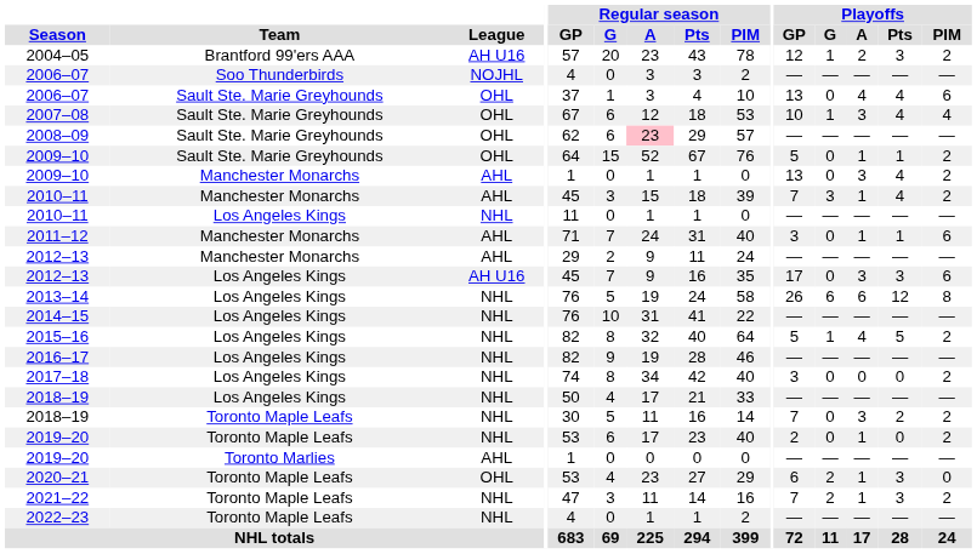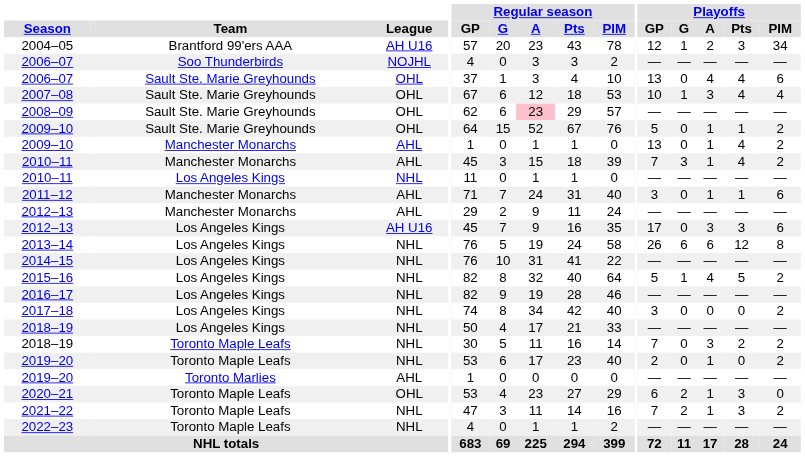 <table border="0" cellpadding="1" cellspacing="0" style="text-align:center; width:60em">
 <tr bgcolor="#e0e0e0">
 <th colspan="3" bgcolor="#ffffff"></th>
 <th rowspan="99" bgcolor="#ffffff"></th>
 <th colspan="5"><a href='#'>Regular season</a></th>
 <th rowspan="99" bgcolor="#ffffff"></th>
 <th colspan="5"><a href='#'>Playoffs</a></th>
 </tr>
 <tr bgcolor="#e0e0e0">
 <th><a href='#'>Season</a></th>
 <th>Team</th>
 <th>League</th>
 <th>GP</th>
 <th><a href='#'>G</a></th>
 <th><a href='#'>A</a></th>
 <th><a href='#'>Pts</a></th>
 <th><a href='#'>PIM</a></th>
 <th>GP</th>
 <th>G</th>
 <th>A</th>
 <th>Pts</th>
 <th>PIM</th>
 </tr>
 <tr>
 <td>2004–05</td>
 <td>Brantford 99'ers AAA</td>
 <td><a href='#'>AH U16</a></td>
 <td>57</td>
 <td>20</td>
 <td>23</td>
 <td>43</td>
 <td>78</td>
 <td>12</td>
 <td>1</td>
 <td>2</td>
 <td>3</td>
-<td>2</td>
+<td>34</td>
 </tr>
 <tr bgcolor="#f0f0f0">
 <td><a href='#'>2006–07</a></td>
 <td><a href='#'>Soo Thunderbirds</a></td>
 <td><a href='#'>NOJHL</a></td>
 <td>4</td>
 <td>0</td>
 <td>3</td>
 <td>3</td>
 <td>2</td>
 <td>—</td>
 <td>—</td>
 <td>—</td>
 <td>—</td>
 <td>—</td>
 </tr>
 <tr>
 <td><a href='#'>2006–07</a></td>
 <td><a href='#'>Sault Ste. Marie Greyhounds</a></td>
 <td><a href='#'>OHL</a></td>
 <td>37</td>
 <td>1</td>
 <td>3</td>
 <td>4</td>
 <td>10</td>
 <td>13</td>
 <td>0</td>
 <td>4</td>
 <td>4</td>
 <td>6</td>
 </tr>
 <tr bgcolor="#f0f0f0">
 <td><a href='#'>2007–08</a></td>
 <td>Sault Ste. Marie Greyhounds</td>
 <td>OHL</td>
 <td>67</td>
 <td>6</td>
 <td>12</td>
 <td>18</td>
 <td>53</td>
 <td>10</td>
 <td>1</td>
 <td>3</td>
 <td>4</td>
 <td>4</td>
 </tr>
 <tr>
 <td><a href='#'>2008–09</a></td>
 <td>Sault Ste. Marie Greyhounds</td>
 <td>OHL</td>
 <td>62</td>
 <td>6</td>
 <td style="background: pink;">23</td>
 <td>29</td>
 <td>57</td>
 <td>—</td>
 <td>—</td>
 <td>—</td>
 <td>—</td>
 <td>—</td>
 </tr>
 <tr bgcolor="#f0f0f0">
 <td><a href='#'>2009–10</a></td>
 <td>Sault Ste. Marie Greyhounds</td>
 <td>OHL</td>
 <td>64</td>
 <td>15</td>
 <td>52</td>
 <td>67</td>
 <td>76</td>
 <td>5</td>
 <td>0</td>
 <td>1</td>
 <td>1</td>
 <td>2</td>
 </tr>
 <tr>
 <td><a href='#'>2009–10</a></td>
 <td><a href='#'>Manchester Monarchs</a></td>
 <td><a href='#'>AHL</a></td>
 <td>1</td>
 <td>0</td>
 <td>1</td>
 <td>1</td>
 <td>0</td>
 <td>13</td>
 <td>0</td>
-<td>3</td>
+<td>1</td>
 <td>4</td>
 <td>2</td>
 </tr>
 <tr bgcolor="#f0f0f0">
 <td><a href='#'>2010–11</a></td>
 <td>Manchester Monarchs</td>
 <td>AHL</td>
 <td>45</td>
 <td>3</td>
 <td>15</td>
 <td>18</td>
 <td>39</td>
 <td>7</td>
 <td>3</td>
 <td>1</td>
 <td>4</td>
 <td>2</td>
 </tr>
 <tr>
 <td><a href='#'>2010–11</a></td>
 <td><a href='#'>Los Angeles Kings</a></td>
 <td><a href='#'>NHL</a></td>
 <td>11</td>
 <td>0</td>
 <td>1</td>
 <td>1</td>
 <td>0</td>
 <td>—</td>
 <td>—</td>
 <td>—</td>
 <td>—</td>
 <td>—</td>
 </tr>
 <tr bgcolor="#f0f0f0">
 <td><a href='#'>2011–12</a></td>
 <td>Manchester Monarchs</td>
 <td>AHL</td>
 <td>71</td>
 <td>7</td>
 <td>24</td>
 <td>31</td>
 <td>40</td>
 <td>3</td>
 <td>0</td>
 <td>1</td>
 <td>1</td>
 <td>6</td>
 </tr>
 <tr>
 <td><a href='#'>2012–13</a></td>
 <td>Manchester Monarchs</td>
 <td>AHL</td>
 <td>29</td>
 <td>2</td>
 <td>9</td>
 <td>11</td>
 <td>24</td>
 <td>—</td>
 <td>—</td>
 <td>—</td>
 <td>—</td>
 <td>—</td>
 </tr>
 <tr bgcolor="#f0f0f0">
 <td><a href='#'>2012–13</a></td>
 <td>Los Angeles Kings</td>
 <td><a href='#'>AH U16</a></td>
 <td>45</td>
 <td>7</td>
 <td>9</td>
 <td>16</td>
 <td>35</td>
 <td>17</td>
 <td>0</td>
 <td>3</td>
 <td>3</td>
 <td>6</td>
 </tr>
 <tr>
 <td><a href='#'>2013–14</a></td>
 <td>Los Angeles Kings</td>
 <td>NHL</td>
 <td>76</td>
 <td>5</td>
 <td>19</td>
 <td>24</td>
 <td>58</td>
 <td>26</td>
 <td>6</td>
 <td>6</td>
 <td>12</td>
 <td>8</td>
 </tr>
 <tr bgcolor="#f0f0f0">
 <td><a href='#'>2014–15</a></td>
 <td>Los Angeles Kings</td>
 <td>NHL</td>
 <td>76</td>
 <td>10</td>
 <td>31</td>
 <td>41</td>
 <td>22</td>
 <td>—</td>
 <td>—</td>
 <td>—</td>
 <td>—</td>
 <td>—</td>
 </tr>
 <tr>
 <td><a href='#'>2015–16</a></td>
 <td>Los Angeles Kings</td>
 <td>NHL</td>
 <td>82</td>
 <td>8</td>
 <td>32</td>
 <td>40</td>
 <td>64</td>
 <td>5</td>
 <td>1</td>
 <td>4</td>
 <td>5</td>
 <td>2</td>
 </tr>
 <tr bgcolor="#f0f0f0">
 <td><a href='#'>2016–17</a></td>
 <td>Los Angeles Kings</td>
 <td>NHL</td>
 <td>82</td>
 <td>9</td>
 <td>19</td>
 <td>28</td>
 <td>46</td>
 <td>—</td>
 <td>—</td>
 <td>—</td>
 <td>—</td>
 <td>—</td>
 </tr>
 <tr>
 <td><a href='#'>2017–18</a></td>
 <td>Los Angeles Kings</td>
 <td>NHL</td>
 <td>74</td>
 <td>8</td>
 <td>34</td>
 <td>42</td>
 <td>40</td>
 <td>3</td>
 <td>0</td>
 <td>0</td>
 <td>0</td>
 <td>2</td>
 </tr>
 <tr bgcolor="#f0f0f0">
 <td><a href='#'>2018–19</a></td>
 <td>Los Angeles Kings</td>
 <td>NHL</td>
 <td>50</td>
 <td>4</td>
 <td>17</td>
 <td>21</td>
 <td>33</td>
 <td>—</td>
 <td>—</td>
 <td>—</td>
 <td>—</td>
 <td>—</td>
 </tr>
 <tr>
 <td>2018–19</td>
 <td><a href='#'>Toronto Maple Leafs</a></td>
 <td>NHL</td>
 <td>30</td>
 <td>5</td>
 <td>11</td>
 <td>16</td>
 <td>14</td>
 <td>7</td>
 <td>0</td>
 <td>3</td>
 <td>2</td>
 <td>2</td>
 </tr>
 <tr bgcolor="#f0f0f0">
 <td><a href='#'>2019–20</a></td>
 <td>Toronto Maple Leafs</td>
 <td>NHL</td>
 <td>53</td>
 <td>6</td>
 <td>17</td>
 <td>23</td>
 <td>40</td>
 <td>2</td>
 <td>0</td>
 <td>1</td>
 <td>0</td>
 <td>2</td>
 </tr>
 <tr>
 <td><a href='#'>2019–20</a></td>
 <td><a href='#'>Toronto Marlies</a></td>
 <td>AHL</td>
 <td>1</td>
 <td>0</td>
 <td>0</td>
 <td>0</td>
 <td>0</td>
 <td>—</td>
 <td>—</td>
 <td>—</td>
 <td>—</td>
 <td>—</td>
 </tr>
 <tr bgcolor="#f0f0f0">
 <td><a href='#'>2020–21</a></td>
 <td>Toronto Maple Leafs</td>
 <td>OHL</td>
 <td>53</td>
 <td>4</td>
 <td>23</td>
 <td>27</td>
 <td>29</td>
 <td>6</td>
 <td>2</td>
 <td>1</td>
 <td>3</td>
 <td>0</td>
 </tr>
 <tr>
 <td><a href='#'>2021–22</a></td>
 <td>Toronto Maple Leafs</td>
 <td>NHL</td>
 <td>47</td>
 <td>3</td>
 <td>11</td>
 <td>14</td>
 <td>16</td>
 <td>7</td>
 <td>2</td>
 <td>1</td>
 <td>3</td>
 <td>2</td>
 </tr>
 <tr bgcolor="#f0f0f0">
 <td><a href='#'>2022–23</a></td>
 <td>Toronto Maple Leafs</td>
 <td>NHL</td>
 <td>4</td>
 <td>0</td>
 <td>1</td>
 <td>1</td>
 <td>2</td>
 <td>—</td>
 <td>—</td>
 <td>—</td>
 <td>—</td>
 <td>—</td>
 </tr>
 <tr bgcolor="#e0e0e0">
 <th colspan="3">NHL totals</th>
 <th>683</th>
 <th>69</th>
 <th>225</th>
 <th>294</th>
 <th>399</th>
 <th>72</th>
 <th>11</th>
 <th>17</th>
 <th>28</th>
 <th>24</th>
 </tr>
 </table>
